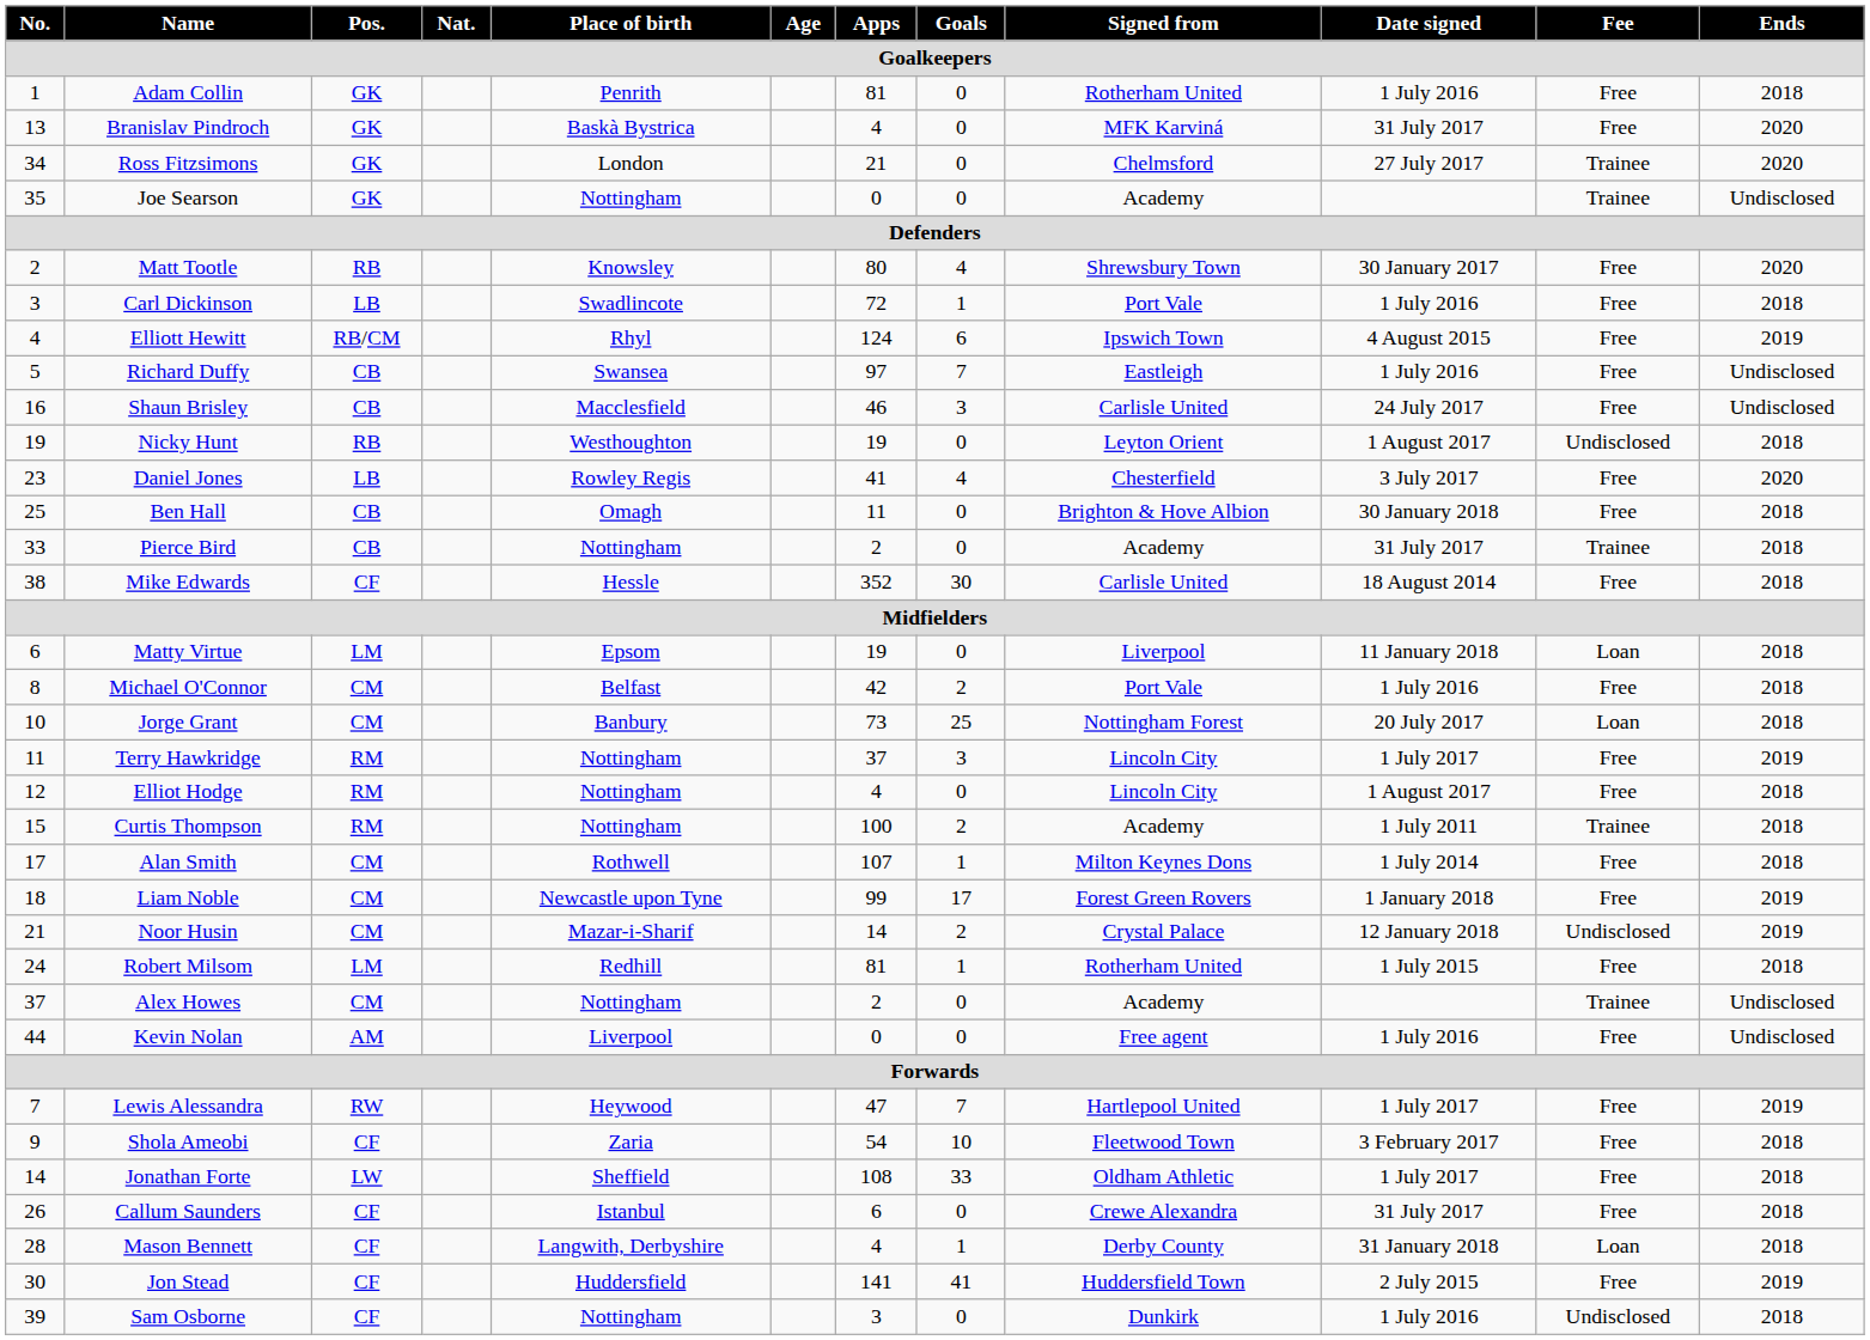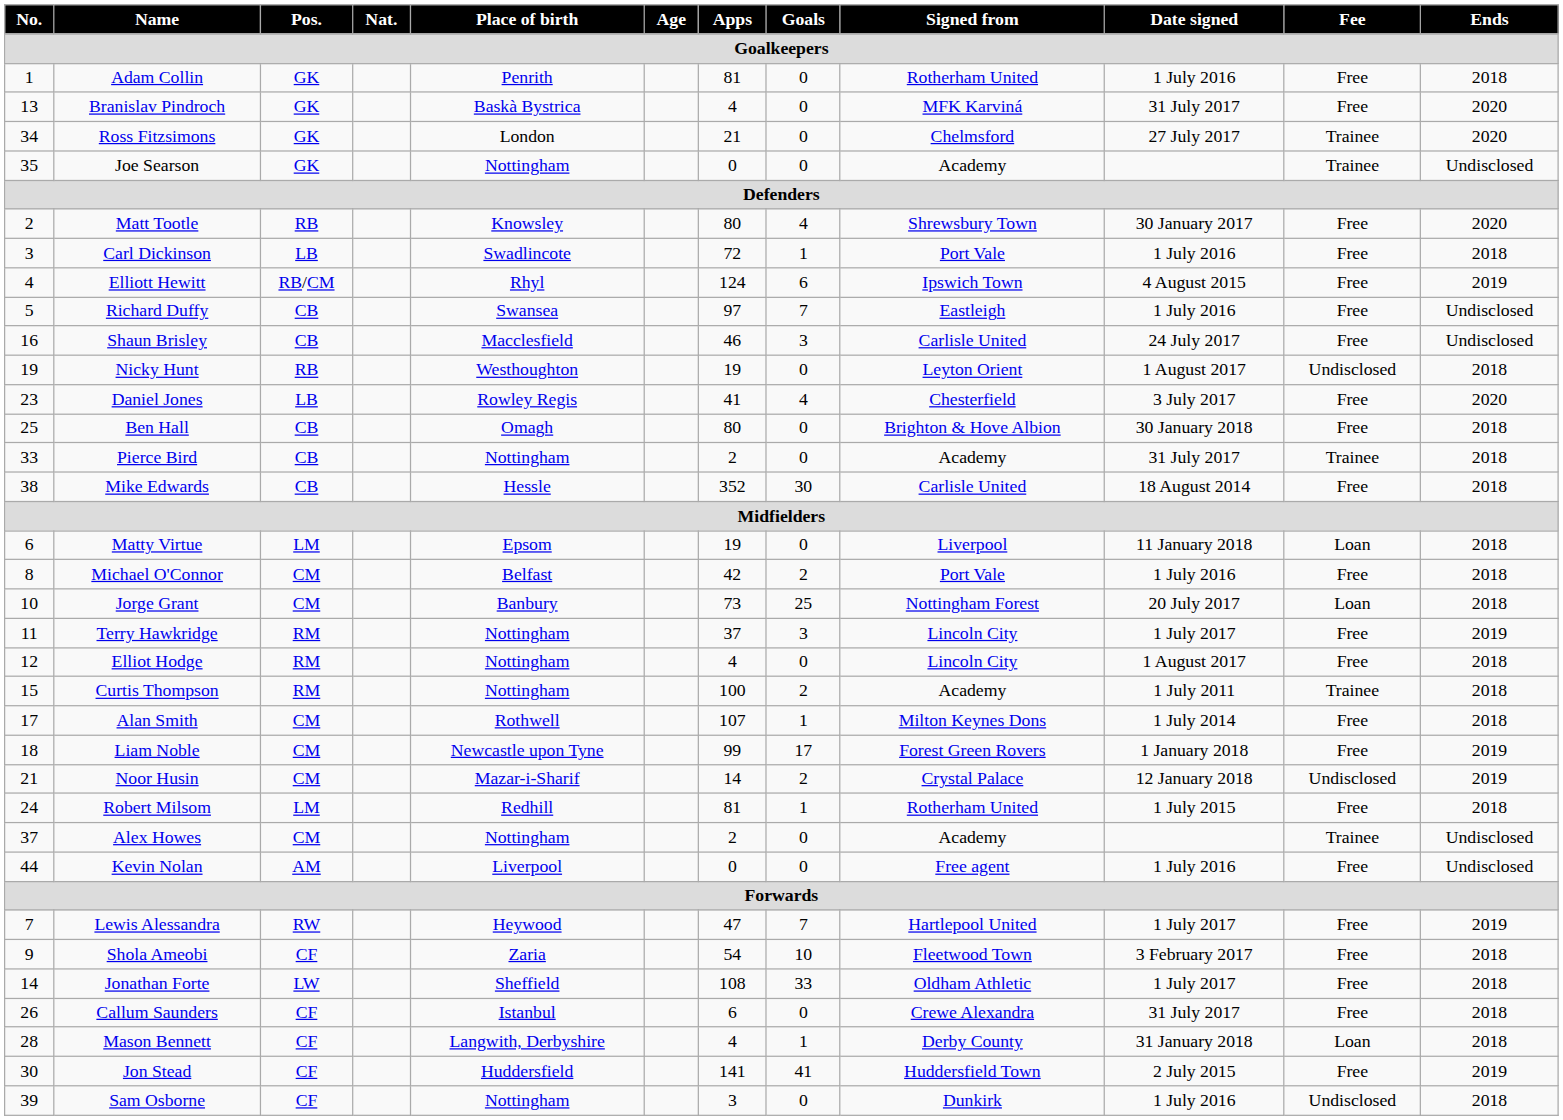 <table class="wikitable" style="text-align:center; font-size:90%; width:100%;">
 <tr>
 <th style="background:black; color:white; text-align:center;">No.</th>
 <th style="background:black; color:white; text-align:center;">Name</th>
 <th style="background:black; color:white; text-align:center;">Pos.</th>
 <th style="background:black; color:white; text-align:center;">Nat.</th>
 <th style="background:black; color:white; text-align:center;">Place of birth</th>
 <th style="background:black; color:white; text-align:center;">Age</th>
 <th style="background:black; color:white; text-align:center;">Apps</th>
 <th style="background:black; color:white; text-align:center;">Goals</th>
 <th style="background:black; color:white; text-align:center;">Signed from</th>
 <th style="background:black; color:white; text-align:center;">Date signed</th>
 <th style="background:black; color:white; text-align:center;">Fee</th>
 <th style="background:black; color:white; text-align:center;">Ends</th>
 </tr>
 <tr>
 <th colspan="14" style="background:#dcdcdc; text-align:center;">Goalkeepers</th>
 </tr>
 <tr>
 <td>1</td>
 <td><a href='#'>Adam Collin</a></td>
 <td><a href='#'>GK</a></td>
 <td></td>
 <td><a href='#'>Penrith</a></td>
 <td></td>
 <td>81</td>
 <td>0</td>
 <td><a href='#'>Rotherham United</a></td>
 <td>1 July 2016</td>
 <td>Free</td>
 <td>2018</td>
 </tr>
 <tr>
 <td>13</td>
 <td><a href='#'>Branislav Pindroch</a></td>
 <td><a href='#'>GK</a></td>
 <td></td>
 <td><a href='#'>Baskà Bystrica</a></td>
 <td></td>
 <td>4</td>
 <td>0</td>
 <td><a href='#'>MFK Karviná</a></td>
 <td>31 July 2017</td>
 <td>Free</td>
 <td>2020</td>
 </tr>
 <tr>
 <td>34</td>
 <td><a href='#'>Ross Fitzsimons</a></td>
 <td><a href='#'>GK</a></td>
 <td></td>
 <td>London</td>
 <td></td>
 <td>21</td>
 <td>0</td>
 <td><a href='#'>Chelmsford</a></td>
 <td>27 July 2017</td>
 <td>Trainee</td>
 <td>2020</td>
 </tr>
 <tr>
 <td>35</td>
 <td>Joe Searson</td>
 <td><a href='#'>GK</a></td>
 <td></td>
 <td><a href='#'>Nottingham</a></td>
 <td></td>
 <td>0</td>
 <td>0</td>
 <td>Academy</td>
 <td></td>
 <td>Trainee</td>
 <td>Undisclosed</td>
 </tr>
 <tr>
 <th colspan="14" style="background:#dcdcdc; text-align:center;">Defenders</th>
 </tr>
 <tr>
 <td>2</td>
 <td><a href='#'>Matt Tootle</a></td>
 <td><a href='#'>RB</a></td>
 <td></td>
 <td><a href='#'>Knowsley</a></td>
 <td></td>
 <td>80</td>
 <td>4</td>
 <td><a href='#'>Shrewsbury Town</a></td>
 <td>30 January 2017</td>
 <td>Free</td>
 <td>2020</td>
 </tr>
 <tr>
 <td>3</td>
 <td><a href='#'>Carl Dickinson</a></td>
 <td><a href='#'>LB</a></td>
 <td></td>
 <td><a href='#'>Swadlincote</a></td>
 <td></td>
 <td>72</td>
 <td>1</td>
 <td><a href='#'>Port Vale</a></td>
 <td>1 July 2016</td>
 <td>Free</td>
 <td>2018</td>
 </tr>
 <tr>
 <td>4</td>
 <td><a href='#'>Elliott Hewitt</a></td>
 <td><a href='#'>RB</a>/<a href='#'>CM</a></td>
 <td></td>
 <td><a href='#'>Rhyl</a></td>
 <td></td>
 <td>124</td>
 <td>6</td>
 <td><a href='#'>Ipswich Town</a></td>
 <td>4 August 2015</td>
 <td>Free</td>
 <td>2019</td>
 </tr>
 <tr>
 <td>5</td>
 <td><a href='#'>Richard Duffy</a></td>
 <td><a href='#'>CB</a></td>
 <td></td>
 <td><a href='#'>Swansea</a></td>
 <td></td>
 <td>97</td>
 <td>7</td>
 <td><a href='#'>Eastleigh</a></td>
 <td>1 July 2016</td>
 <td>Free</td>
 <td>Undisclosed</td>
 </tr>
 <tr>
 <td>16</td>
 <td><a href='#'>Shaun Brisley</a></td>
 <td><a href='#'>CB</a></td>
 <td></td>
 <td><a href='#'>Macclesfield</a></td>
 <td></td>
 <td>46</td>
 <td>3</td>
 <td><a href='#'>Carlisle United</a></td>
 <td>24 July 2017</td>
 <td>Free</td>
 <td>Undisclosed</td>
 </tr>
 <tr>
 <td>19</td>
 <td><a href='#'>Nicky Hunt</a></td>
 <td><a href='#'>RB</a></td>
 <td></td>
 <td><a href='#'>Westhoughton</a></td>
 <td></td>
 <td>19</td>
 <td>0</td>
 <td><a href='#'>Leyton Orient</a></td>
 <td>1 August 2017</td>
 <td>Undisclosed</td>
 <td>2018</td>
 </tr>
 <tr>
 <td>23</td>
 <td><a href='#'>Daniel Jones</a></td>
 <td><a href='#'>LB</a></td>
 <td></td>
 <td><a href='#'>Rowley Regis</a></td>
 <td></td>
 <td>41</td>
 <td>4</td>
 <td><a href='#'>Chesterfield</a></td>
 <td>3 July 2017</td>
 <td>Free</td>
 <td>2020</td>
 </tr>
 <tr>
 <td>25</td>
 <td><a href='#'>Ben Hall</a></td>
 <td><a href='#'>CB</a></td>
 <td></td>
 <td><a href='#'>Omagh</a></td>
 <td></td>
-<td>11</td>
+<td>80</td>
 <td>0</td>
 <td><a href='#'>Brighton & Hove Albion</a></td>
 <td>30 January 2018</td>
 <td>Free</td>
 <td>2018</td>
 </tr>
 <tr>
 <td>33</td>
 <td><a href='#'>Pierce Bird</a></td>
 <td><a href='#'>CB</a></td>
 <td></td>
 <td><a href='#'>Nottingham</a></td>
 <td></td>
 <td>2</td>
 <td>0</td>
 <td>Academy</td>
 <td>31 July 2017</td>
 <td>Trainee</td>
 <td>2018</td>
 </tr>
 <tr>
 <td>38</td>
 <td><a href='#'>Mike Edwards</a></td>
-<td><a href='#'>CF</a></td>
+<td><a href='#'>CB</a></td>
 <td></td>
 <td><a href='#'>Hessle</a></td>
 <td></td>
 <td>352</td>
 <td>30</td>
 <td><a href='#'>Carlisle United</a></td>
 <td>18 August 2014</td>
 <td>Free</td>
 <td>2018</td>
 </tr>
 <tr>
 <th colspan="14" style="background:#dcdcdc; text-align:center;">Midfielders</th>
 </tr>
 <tr>
 <td>6</td>
 <td><a href='#'>Matty Virtue</a></td>
 <td><a href='#'>LM</a></td>
 <td></td>
 <td><a href='#'>Epsom</a></td>
 <td></td>
 <td>19</td>
 <td>0</td>
 <td><a href='#'>Liverpool</a></td>
 <td>11 January 2018</td>
 <td>Loan</td>
 <td>2018</td>
 </tr>
 <tr>
 <td>8</td>
 <td><a href='#'>Michael O'Connor</a></td>
 <td><a href='#'>CM</a></td>
 <td></td>
 <td><a href='#'>Belfast</a></td>
 <td></td>
 <td>42</td>
 <td>2</td>
 <td><a href='#'>Port Vale</a></td>
 <td>1 July 2016</td>
 <td>Free</td>
 <td>2018</td>
 </tr>
 <tr>
 <td>10</td>
 <td><a href='#'>Jorge Grant</a></td>
 <td><a href='#'>CM</a></td>
 <td></td>
 <td><a href='#'>Banbury</a></td>
 <td></td>
 <td>73</td>
 <td>25</td>
 <td><a href='#'>Nottingham Forest</a></td>
 <td>20 July 2017</td>
 <td>Loan</td>
 <td>2018</td>
 </tr>
 <tr>
 <td>11</td>
 <td><a href='#'>Terry Hawkridge</a></td>
 <td><a href='#'>RM</a></td>
 <td></td>
 <td><a href='#'>Nottingham</a></td>
 <td></td>
 <td>37</td>
 <td>3</td>
 <td><a href='#'>Lincoln City</a></td>
 <td>1 July 2017</td>
 <td>Free</td>
 <td>2019</td>
 </tr>
 <tr>
 <td>12</td>
 <td><a href='#'>Elliot Hodge</a></td>
 <td><a href='#'>RM</a></td>
 <td></td>
 <td><a href='#'>Nottingham</a></td>
 <td></td>
 <td>4</td>
 <td>0</td>
 <td><a href='#'>Lincoln City</a></td>
 <td>1 August 2017</td>
 <td>Free</td>
 <td>2018</td>
 </tr>
 <tr>
 <td>15</td>
 <td><a href='#'>Curtis Thompson</a></td>
 <td><a href='#'>RM</a></td>
 <td></td>
 <td><a href='#'>Nottingham</a></td>
 <td></td>
 <td>100</td>
 <td>2</td>
 <td>Academy</td>
 <td>1 July 2011</td>
 <td>Trainee</td>
 <td>2018</td>
 </tr>
 <tr>
 <td>17</td>
 <td><a href='#'>Alan Smith</a></td>
 <td><a href='#'>CM</a></td>
 <td></td>
 <td><a href='#'>Rothwell</a></td>
 <td></td>
 <td>107</td>
 <td>1</td>
 <td><a href='#'>Milton Keynes Dons</a></td>
 <td>1 July 2014</td>
 <td>Free</td>
 <td>2018</td>
 </tr>
 <tr>
 <td>18</td>
 <td><a href='#'>Liam Noble</a></td>
 <td><a href='#'>CM</a></td>
 <td></td>
 <td><a href='#'>Newcastle upon Tyne</a></td>
 <td></td>
 <td>99</td>
 <td>17</td>
 <td><a href='#'>Forest Green Rovers</a></td>
 <td>1 January 2018</td>
 <td>Free</td>
 <td>2019</td>
 </tr>
 <tr>
 <td>21</td>
 <td><a href='#'>Noor Husin</a></td>
 <td><a href='#'>CM</a></td>
 <td></td>
 <td><a href='#'>Mazar-i-Sharif</a></td>
 <td></td>
 <td>14</td>
 <td>2</td>
 <td><a href='#'>Crystal Palace</a></td>
 <td>12 January 2018</td>
 <td>Undisclosed</td>
 <td>2019</td>
 </tr>
 <tr>
 <td>24</td>
 <td><a href='#'>Robert Milsom</a></td>
 <td><a href='#'>LM</a></td>
 <td></td>
 <td><a href='#'>Redhill</a></td>
 <td></td>
 <td>81</td>
 <td>1</td>
 <td><a href='#'>Rotherham United</a></td>
 <td>1 July 2015</td>
 <td>Free</td>
 <td>2018</td>
 </tr>
 <tr>
 <td>37</td>
 <td><a href='#'>Alex Howes</a></td>
 <td><a href='#'>CM</a></td>
 <td></td>
 <td><a href='#'>Nottingham</a></td>
 <td></td>
 <td>2</td>
 <td>0</td>
 <td>Academy</td>
 <td></td>
 <td>Trainee</td>
 <td>Undisclosed</td>
 </tr>
 <tr>
 <td>44</td>
 <td><a href='#'>Kevin Nolan</a></td>
 <td><a href='#'>AM</a></td>
 <td></td>
 <td><a href='#'>Liverpool</a></td>
 <td></td>
 <td>0</td>
 <td>0</td>
 <td><a href='#'>Free agent</a></td>
 <td>1 July 2016</td>
 <td>Free</td>
 <td>Undisclosed</td>
 </tr>
 <tr>
 <th colspan="14" style="background:#dcdcdc; text-align:center;">Forwards</th>
 </tr>
 <tr>
 <td>7</td>
 <td><a href='#'>Lewis Alessandra</a></td>
 <td><a href='#'>RW</a></td>
 <td></td>
 <td><a href='#'>Heywood</a></td>
 <td></td>
 <td>47</td>
 <td>7</td>
 <td><a href='#'>Hartlepool United</a></td>
 <td>1 July 2017</td>
 <td>Free</td>
 <td>2019</td>
 </tr>
 <tr>
 <td>9</td>
 <td><a href='#'>Shola Ameobi</a></td>
 <td><a href='#'>CF</a></td>
 <td></td>
 <td><a href='#'>Zaria</a></td>
 <td></td>
 <td>54</td>
 <td>10</td>
 <td><a href='#'>Fleetwood Town</a></td>
 <td>3 February 2017</td>
 <td>Free</td>
 <td>2018</td>
 </tr>
 <tr>
 <td>14</td>
 <td><a href='#'>Jonathan Forte</a></td>
 <td><a href='#'>LW</a></td>
 <td></td>
 <td><a href='#'>Sheffield</a></td>
 <td></td>
 <td>108</td>
 <td>33</td>
 <td><a href='#'>Oldham Athletic</a></td>
 <td>1 July 2017</td>
 <td>Free</td>
 <td>2018</td>
 </tr>
 <tr>
 <td>26</td>
 <td><a href='#'>Callum Saunders</a></td>
 <td><a href='#'>CF</a></td>
 <td></td>
 <td><a href='#'>Istanbul</a></td>
 <td></td>
 <td>6</td>
 <td>0</td>
 <td><a href='#'>Crewe Alexandra</a></td>
 <td>31 July 2017</td>
 <td>Free</td>
 <td>2018</td>
 </tr>
 <tr>
 <td>28</td>
 <td><a href='#'>Mason Bennett</a></td>
 <td><a href='#'>CF</a></td>
 <td></td>
 <td><a href='#'>Langwith, Derbyshire</a></td>
 <td></td>
 <td>4</td>
 <td>1</td>
 <td><a href='#'>Derby County</a></td>
 <td>31 January 2018</td>
 <td>Loan</td>
 <td>2018</td>
 </tr>
 <tr>
 <td>30</td>
 <td><a href='#'>Jon Stead</a></td>
 <td><a href='#'>CF</a></td>
 <td></td>
 <td><a href='#'>Huddersfield</a></td>
 <td></td>
 <td>141</td>
 <td>41</td>
 <td><a href='#'>Huddersfield Town</a></td>
 <td>2 July 2015</td>
 <td>Free</td>
 <td>2019</td>
 </tr>
 <tr>
 <td>39</td>
 <td><a href='#'>Sam Osborne</a></td>
 <td><a href='#'>CF</a></td>
 <td></td>
 <td><a href='#'>Nottingham</a></td>
 <td></td>
 <td>3</td>
 <td>0</td>
 <td><a href='#'>Dunkirk</a></td>
 <td>1 July 2016</td>
 <td>Undisclosed</td>
 <td>2018</td>
 </tr>
 </table>
